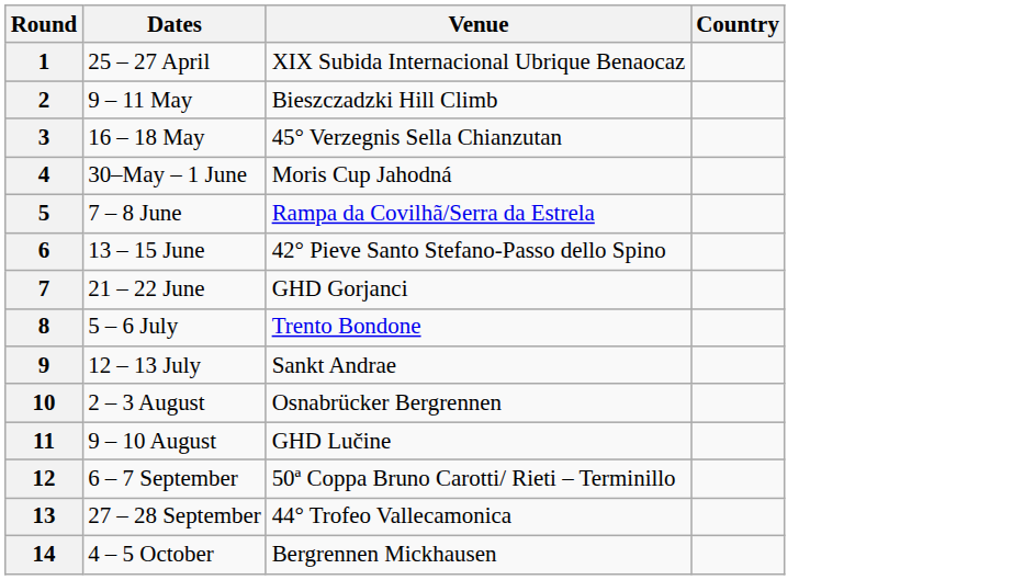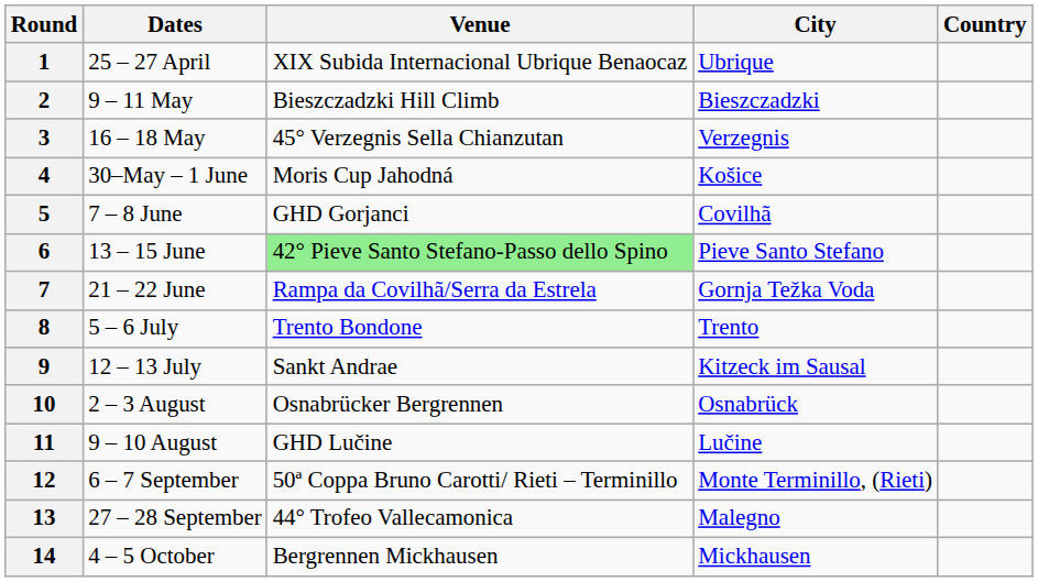 <table class="wikitable" style="font-size: 85%;">
 <tr>
 <th>Round</th>
 <th>Dates</th>
 <th>Venue</th>
+<th>City</th>
 <th>Country</th>
 </tr>
 <tr>
 <th>1</th>
 <td>25 – 27 April</td>
 <td>XIX Subida Internacional Ubrique Benaocaz</td>
+<td><a href='#'>Ubrique</a></td>
 <td></td>
 </tr>
 <tr>
 <th>2</th>
 <td>9 – 11 May</td>
 <td>Bieszczadzki Hill Climb</td>
+<td><a href='#'>Bieszczadzki</a></td>
 <td></td>
 </tr>
 <tr>
 <th>3</th>
 <td>16 – 18 May</td>
 <td>45° Verzegnis Sella Chianzutan</td>
+<td><a href='#'>Verzegnis</a></td>
 <td></td>
 </tr>
 <tr>
 <th>4</th>
 <td>30–May – 1 June</td>
 <td>Moris Cup Jahodná</td>
+<td><a href='#'>Košice</a></td>
 <td></td>
 </tr>
 <tr>
 <th>5</th>
 <td>7 – 8 June</td>
-<td><a href='#'>Rampa da Covilhã/Serra da Estrela</a></td>
+<td>GHD Gorjanci</td>
+<td><a href='#'>Covilhã</a></td>
 <td></td>
 </tr>
 <tr>
 <th>6</th>
 <td>13 – 15 June</td>
-<td>42° Pieve Santo Stefano-Passo dello Spino</td>
+<td style="background: lightgreen;">42° Pieve Santo Stefano-Passo dello Spino</td>
+<td><a href='#'>Pieve Santo Stefano</a></td>
 <td></td>
 </tr>
 <tr>
 <th>7</th>
 <td>21 – 22 June</td>
-<td>GHD Gorjanci</td>
+<td><a href='#'>Rampa da Covilhã/Serra da Estrela</a></td>
+<td><a href='#'>Gornja Težka Voda</a></td>
 <td></td>
 </tr>
 <tr>
 <th>8</th>
 <td>5 – 6 July</td>
 <td><a href='#'>Trento Bondone</a></td>
+<td><a href='#'>Trento</a></td>
 <td></td>
 </tr>
 <tr>
 <th>9</th>
 <td>12 – 13 July</td>
 <td>Sankt Andrae</td>
+<td><a href='#'>Kitzeck im Sausal</a></td>
 <td></td>
 </tr>
 <tr>
 <th>10</th>
 <td>2 – 3 August</td>
 <td>Osnabrücker Bergrennen</td>
+<td><a href='#'>Osnabrück</a></td>
 <td></td>
 </tr>
 <tr>
 <th>11</th>
 <td>9 – 10 August</td>
 <td>GHD Lučine</td>
+<td><a href='#'>Lučine</a></td>
 <td></td>
 </tr>
 <tr>
 <th>12</th>
 <td>6 – 7 September</td>
 <td>50ª Coppa Bruno Carotti/ Rieti – Terminillo</td>
+<td><a href='#'>Monte Terminillo</a>, (<a href='#'>Rieti</a>)</td>
 <td></td>
 </tr>
 <tr>
 <th>13</th>
 <td>27 – 28 September</td>
 <td>44° Trofeo Vallecamonica</td>
+<td><a href='#'>Malegno</a></td>
 <td></td>
 </tr>
 <tr>
 <th>14</th>
 <td>4 – 5 October</td>
 <td>Bergrennen Mickhausen</td>
+<td><a href='#'>Mickhausen</a></td>
 <td></td>
 </tr>
 </table>
